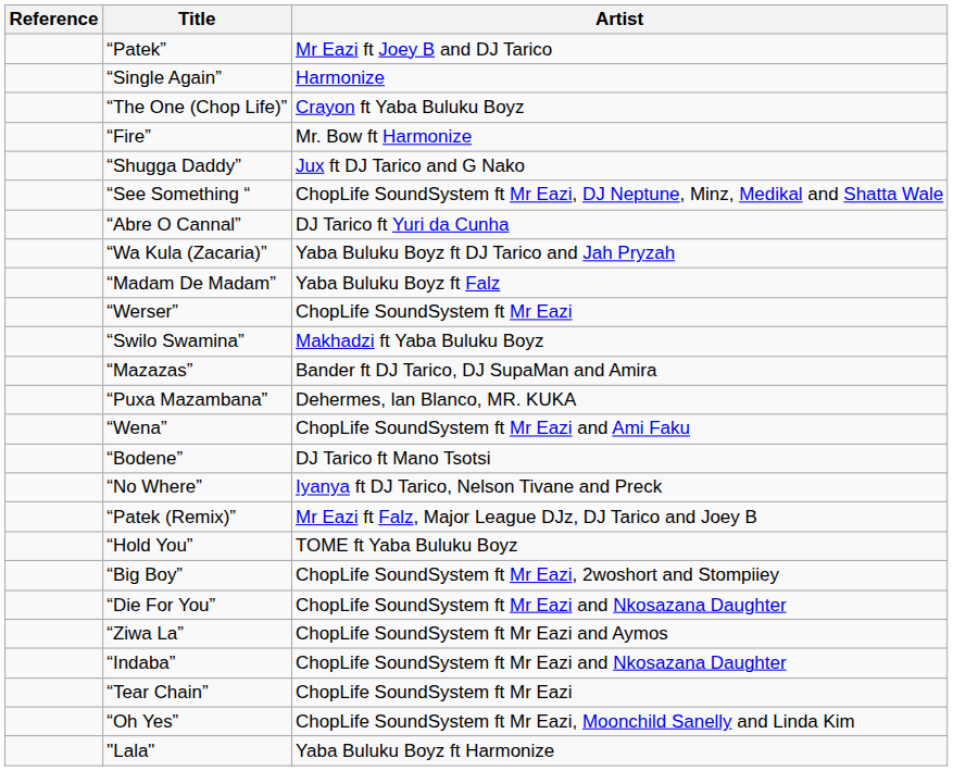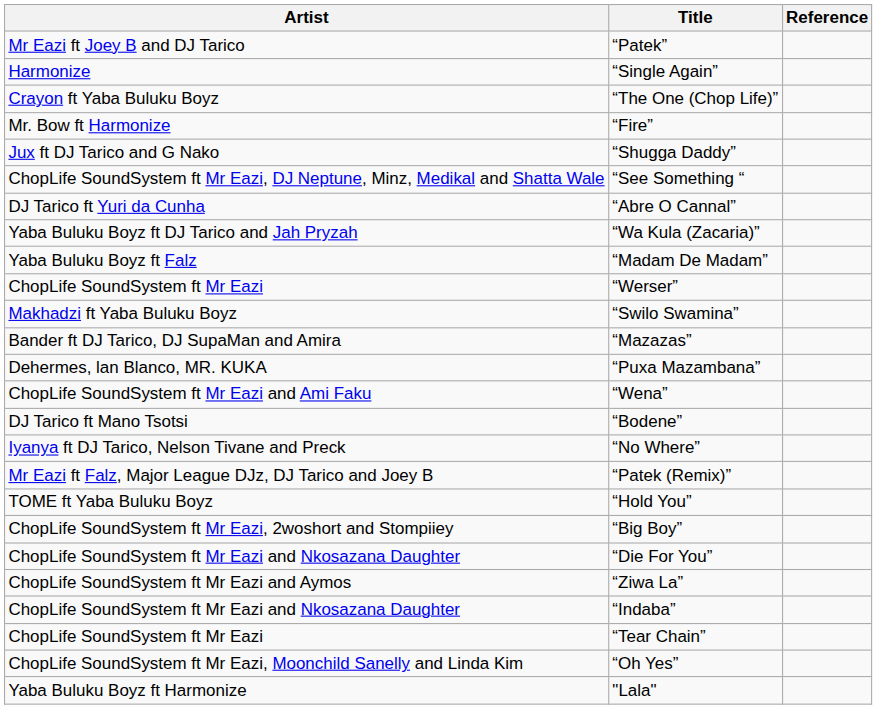 <table class="wikitable">
 <tr>
+<th>Artist</th>
+<th>Title</th>
 <th>Reference</th>
-<th>Title</th>
-<th>Artist</th>
 </tr>
 <tr>
+<td><a href='#'>Mr Eazi</a> ft <a href='#'>Joey B</a> and DJ Tarico</td>
+<td>“Patek”</td>
 <td></td>
-<td>“Patek”</td>
-<td><a href='#'>Mr Eazi</a> ft <a href='#'>Joey B</a> and DJ Tarico</td>
 </tr>
 <tr>
+<td><a href='#'>Harmonize</a></td>
+<td>“Single Again”</td>
 <td></td>
-<td>“Single Again”</td>
-<td><a href='#'>Harmonize</a></td>
 </tr>
 <tr>
+<td><a href='#'>Crayon</a> ft Yaba Buluku Boyz</td>
+<td>“The One (Chop Life)”</td>
 <td></td>
-<td>“The One (Chop Life)”</td>
-<td><a href='#'>Crayon</a> ft Yaba Buluku Boyz</td>
 </tr>
 <tr>
+<td>Mr. Bow ft <a href='#'>Harmonize</a></td>
+<td>“Fire”</td>
 <td></td>
-<td>“Fire”</td>
-<td>Mr. Bow ft <a href='#'>Harmonize</a></td>
 </tr>
 <tr>
+<td><a href='#'>Jux</a> ft DJ Tarico and G Nako</td>
+<td>“Shugga Daddy”</td>
 <td></td>
-<td>“Shugga Daddy”</td>
-<td><a href='#'>Jux</a> ft DJ Tarico and G Nako</td>
 </tr>
 <tr>
+<td>ChopLife SoundSystem ft <a href='#'>Mr Eazi</a>, <a href='#'>DJ Neptune</a>, Minz, <a href='#'>Medikal</a> and <a href='#'>Shatta Wale</a></td>
+<td>“See Something “</td>
 <td></td>
-<td>“See Something “</td>
-<td>ChopLife SoundSystem ft <a href='#'>Mr Eazi</a>, <a href='#'>DJ Neptune</a>, Minz, <a href='#'>Medikal</a> and <a href='#'>Shatta Wale</a></td>
 </tr>
 <tr>
+<td>DJ Tarico ft <a href='#'>Yuri da Cunha</a></td>
+<td>“Abre O Cannal”</td>
 <td></td>
-<td>“Abre O Cannal”</td>
-<td>DJ Tarico ft <a href='#'>Yuri da Cunha</a></td>
 </tr>
 <tr>
+<td>Yaba Buluku Boyz ft DJ Tarico and <a href='#'>Jah Pryzah</a></td>
+<td>“Wa Kula (Zacaria)”</td>
 <td></td>
-<td>“Wa Kula (Zacaria)”</td>
-<td>Yaba Buluku Boyz ft DJ Tarico and <a href='#'>Jah Pryzah</a></td>
 </tr>
 <tr>
+<td>Yaba Buluku Boyz ft <a href='#'>Falz</a></td>
+<td>“Madam De Madam”</td>
 <td></td>
-<td>“Madam De Madam”</td>
-<td>Yaba Buluku Boyz ft <a href='#'>Falz</a></td>
 </tr>
 <tr>
+<td>ChopLife SoundSystem ft <a href='#'>Mr Eazi</a></td>
+<td>“Werser”</td>
 <td></td>
-<td>“Werser”</td>
-<td>ChopLife SoundSystem ft <a href='#'>Mr Eazi</a></td>
 </tr>
 <tr>
+<td><a href='#'>Makhadzi</a> ft Yaba Buluku Boyz</td>
+<td>“Swilo Swamina”</td>
 <td></td>
-<td>“Swilo Swamina”</td>
-<td><a href='#'>Makhadzi</a> ft Yaba Buluku Boyz</td>
 </tr>
 <tr>
+<td>Bander ft DJ Tarico, DJ SupaMan and Amira</td>
+<td>“Mazazas”</td>
 <td></td>
-<td>“Mazazas”</td>
-<td>Bander ft DJ Tarico, DJ SupaMan and Amira</td>
 </tr>
 <tr>
+<td>Dehermes, lan Blanco, MR. KUKA</td>
+<td>“Puxa Mazambana”</td>
 <td></td>
-<td>“Puxa Mazambana”</td>
-<td>Dehermes, lan Blanco, MR. KUKA</td>
 </tr>
 <tr>
+<td>ChopLife SoundSystem ft <a href='#'>Mr Eazi</a> and <a href='#'>Ami Faku</a></td>
+<td>“Wena”</td>
 <td></td>
-<td>“Wena”</td>
-<td>ChopLife SoundSystem ft <a href='#'>Mr Eazi</a> and <a href='#'>Ami Faku</a></td>
 </tr>
 <tr>
+<td>DJ Tarico ft Mano Tsotsi</td>
+<td>“Bodene”</td>
 <td></td>
-<td>“Bodene”</td>
-<td>DJ Tarico ft Mano Tsotsi</td>
 </tr>
 <tr>
+<td><a href='#'>Iyanya</a> ft DJ Tarico, Nelson Tivane and Preck</td>
+<td>“No Where”</td>
 <td></td>
-<td>“No Where”</td>
-<td><a href='#'>Iyanya</a> ft DJ Tarico, Nelson Tivane and Preck</td>
 </tr>
 <tr>
+<td><a href='#'>Mr Eazi</a> ft <a href='#'>Falz</a>, Major League DJz, DJ Tarico and Joey B</td>
+<td>“Patek (Remix)”</td>
 <td></td>
-<td>“Patek (Remix)”</td>
-<td><a href='#'>Mr Eazi</a> ft <a href='#'>Falz</a>, Major League DJz, DJ Tarico and Joey B</td>
 </tr>
 <tr>
+<td>TOME ft Yaba Buluku Boyz</td>
+<td>“Hold You”</td>
 <td></td>
-<td>“Hold You”</td>
-<td>TOME ft Yaba Buluku Boyz</td>
 </tr>
 <tr>
+<td>ChopLife SoundSystem ft <a href='#'>Mr Eazi</a>, 2woshort and Stompiiey</td>
+<td>“Big Boy”</td>
 <td></td>
-<td>“Big Boy”</td>
-<td>ChopLife SoundSystem ft <a href='#'>Mr Eazi</a>, 2woshort and Stompiiey</td>
 </tr>
 <tr>
+<td>ChopLife SoundSystem ft <a href='#'>Mr Eazi</a> and <a href='#'>Nkosazana Daughter</a></td>
+<td>“Die For You”</td>
 <td></td>
-<td>“Die For You”</td>
-<td>ChopLife SoundSystem ft <a href='#'>Mr Eazi</a> and <a href='#'>Nkosazana Daughter</a></td>
 </tr>
 <tr>
+<td>ChopLife SoundSystem ft Mr Eazi and Aymos</td>
+<td>“Ziwa La”</td>
 <td></td>
-<td>“Ziwa La”</td>
-<td>ChopLife SoundSystem ft Mr Eazi and Aymos</td>
 </tr>
 <tr>
+<td>ChopLife SoundSystem ft Mr Eazi and <a href='#'>Nkosazana Daughter</a></td>
+<td>“Indaba”</td>
 <td></td>
-<td>“Indaba”</td>
-<td>ChopLife SoundSystem ft Mr Eazi and <a href='#'>Nkosazana Daughter</a></td>
 </tr>
 <tr>
+<td>ChopLife SoundSystem ft Mr Eazi</td>
+<td>“Tear Chain”</td>
 <td></td>
-<td>“Tear Chain”</td>
-<td>ChopLife SoundSystem ft Mr Eazi</td>
 </tr>
 <tr>
+<td>ChopLife SoundSystem ft Mr Eazi, <a href='#'>Moonchild Sanelly</a> and Linda Kim</td>
+<td>“Oh Yes”</td>
 <td></td>
-<td>“Oh Yes”</td>
-<td>ChopLife SoundSystem ft Mr Eazi, <a href='#'>Moonchild Sanelly</a> and Linda Kim</td>
 </tr>
 <tr>
+<td>Yaba Buluku Boyz ft Harmonize</td>
+<td>"Lala"</td>
 <td></td>
-<td>"Lala"</td>
-<td>Yaba Buluku Boyz ft Harmonize</td>
 </tr>
 </table>
